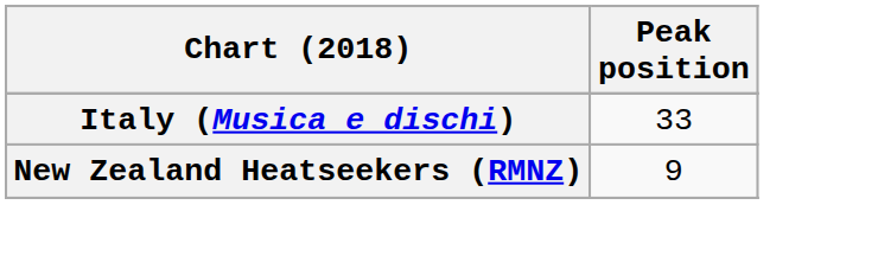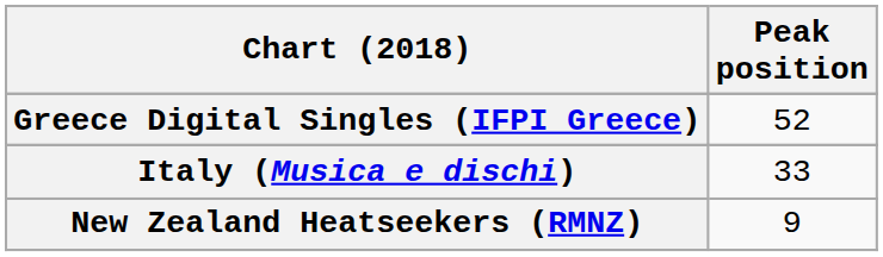 <table class="wikitable sortable plainrowheaders" style="text-align:center">
 <tr>
 <th scope="col">Chart (2018)</th>
 <th scope="col">Peak<br>position</th>
 </tr>
 <tr>
 </tr>
 <tr>
 </tr>
 <tr>
 </tr>
 <tr>
+</tr>
+<tr>
+<th scope="row">Greece Digital Singles (<a href='#'>IFPI Greece</a>)</th>
+<td>52</td>
 </tr>
 <tr>
 </tr>
 <tr>
 </tr>
 <tr>
 <th scope="row">Italy (<em><a href='#'>Musica e dischi</a></em>)</th>
 <td>33</td>
 </tr>
 <tr>
 <th scope="row">New Zealand Heatseekers (<a href='#'>RMNZ</a>)</th>
 <td>9</td>
 </tr>
 <tr>
 </tr>
 <tr>
 </tr>
 <tr>
 </tr>
 <tr>
 </tr>
 <tr>
 </tr>
 <tr>
 </tr>
 <tr>
 </tr>
 </table>
